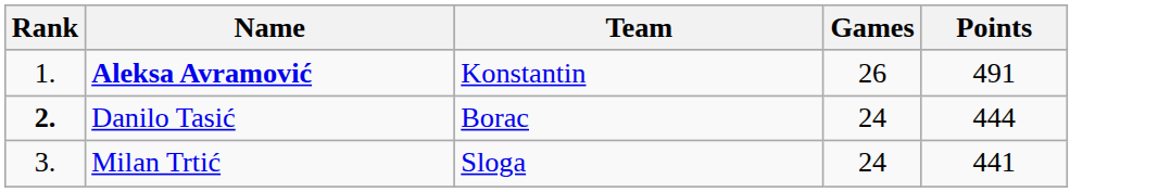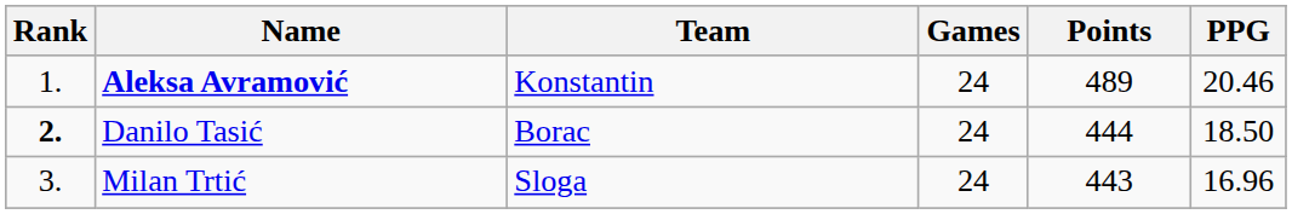 <table class="wikitable sortable" style="text-align: center">
 <tr>
 <th>Rank</th>
 <th width=200>Name</th>
 <th width=200>Team</th>
 <th>Games</th>
 <th width=75>Points</th>
+<th width=40>PPG</th>
 </tr>
 <tr>
 <td>1.</td>
 <td align="left"> <strong><a href='#'>Aleksa Avramović</a></strong></td>
 <td align="left"><a href='#'>Konstantin</a></td>
-<td>26</td>
-<td>491</td>
+<td>24</td>
+<td>489</td>
+<td>20.46</td>
 </tr>
 <tr>
 <td><strong>2.</strong></td>
 <td align="left"> <a href='#'>Danilo Tasić</a></td>
 <td align="left"><a href='#'>Borac</a></td>
 <td>24</td>
 <td>444</td>
+<td>18.50</td>
 </tr>
 <tr>
 <td>3.</td>
 <td align="left"> <a href='#'>Milan Trtić</a></td>
 <td align="left"><a href='#'>Sloga</a></td>
 <td>24</td>
-<td>441</td>
+<td>443</td>
+<td>16.96</td>
 </tr>
 </table>
